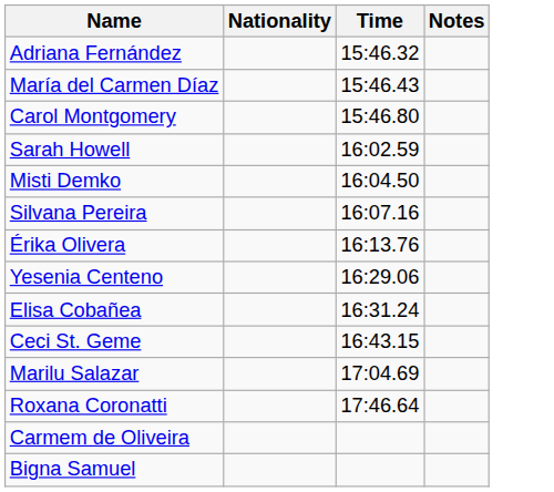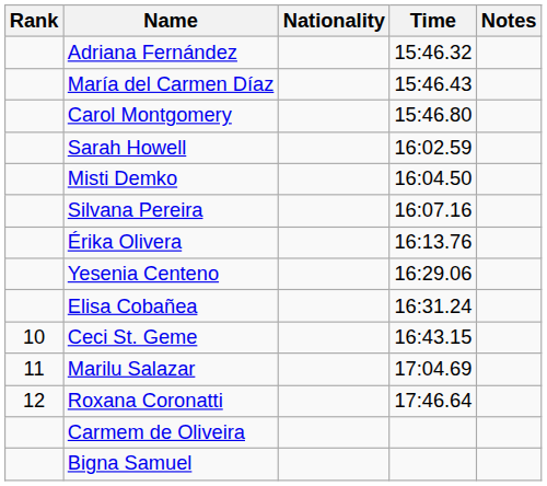 <table class="wikitable sortable" style="text-align:center">
 <tr>
+<th>Rank</th>
 <th>Name</th>
 <th>Nationality</th>
 <th>Time</th>
 <th>Notes</th>
 </tr>
 <tr>
+<td></td>
 <td align=left><a href='#'>Adriana Fernández</a></td>
 <td align=left></td>
 <td>15:46.32</td>
 <td></td>
 </tr>
 <tr>
+<td></td>
 <td align=left><a href='#'>María del Carmen Díaz</a></td>
 <td align=left></td>
 <td>15:46.43</td>
 <td></td>
 </tr>
 <tr>
+<td></td>
 <td align=left><a href='#'>Carol Montgomery</a></td>
 <td align=left></td>
 <td>15:46.80</td>
 <td></td>
 </tr>
 <tr>
+<td></td>
 <td align=left><a href='#'>Sarah Howell</a></td>
 <td align=left></td>
 <td>16:02.59</td>
 <td></td>
 </tr>
 <tr>
+<td></td>
 <td align=left><a href='#'>Misti Demko</a></td>
 <td align=left></td>
 <td>16:04.50</td>
 <td></td>
 </tr>
 <tr>
+<td></td>
 <td align=left><a href='#'>Silvana Pereira</a></td>
 <td align=left></td>
 <td>16:07.16</td>
 <td></td>
 </tr>
 <tr>
+<td></td>
 <td align=left><a href='#'>Érika Olivera</a></td>
 <td align=left></td>
 <td>16:13.76</td>
 <td></td>
 </tr>
 <tr>
+<td></td>
 <td align=left><a href='#'>Yesenia Centeno</a></td>
 <td align=left></td>
 <td>16:29.06</td>
 <td></td>
 </tr>
 <tr>
+<td></td>
 <td align=left><a href='#'>Elisa Cobañea</a></td>
 <td align=left></td>
 <td>16:31.24</td>
 <td></td>
 </tr>
 <tr>
+<td>10</td>
 <td align=left><a href='#'>Ceci St. Geme</a></td>
 <td align=left></td>
 <td>16:43.15</td>
 <td></td>
 </tr>
 <tr>
+<td>11</td>
 <td align=left><a href='#'>Marilu Salazar</a></td>
 <td align=left></td>
 <td>17:04.69</td>
 <td></td>
 </tr>
 <tr>
+<td>12</td>
 <td align=left><a href='#'>Roxana Coronatti</a></td>
 <td align=left></td>
 <td>17:46.64</td>
 <td></td>
 </tr>
 <tr>
+<td></td>
 <td align=left><a href='#'>Carmem de Oliveira</a></td>
 <td align=left></td>
 <td></td>
 <td></td>
 </tr>
 <tr>
+<td></td>
 <td align=left><a href='#'>Bigna Samuel</a></td>
 <td align=left></td>
 <td></td>
 <td></td>
 </tr>
 </table>
